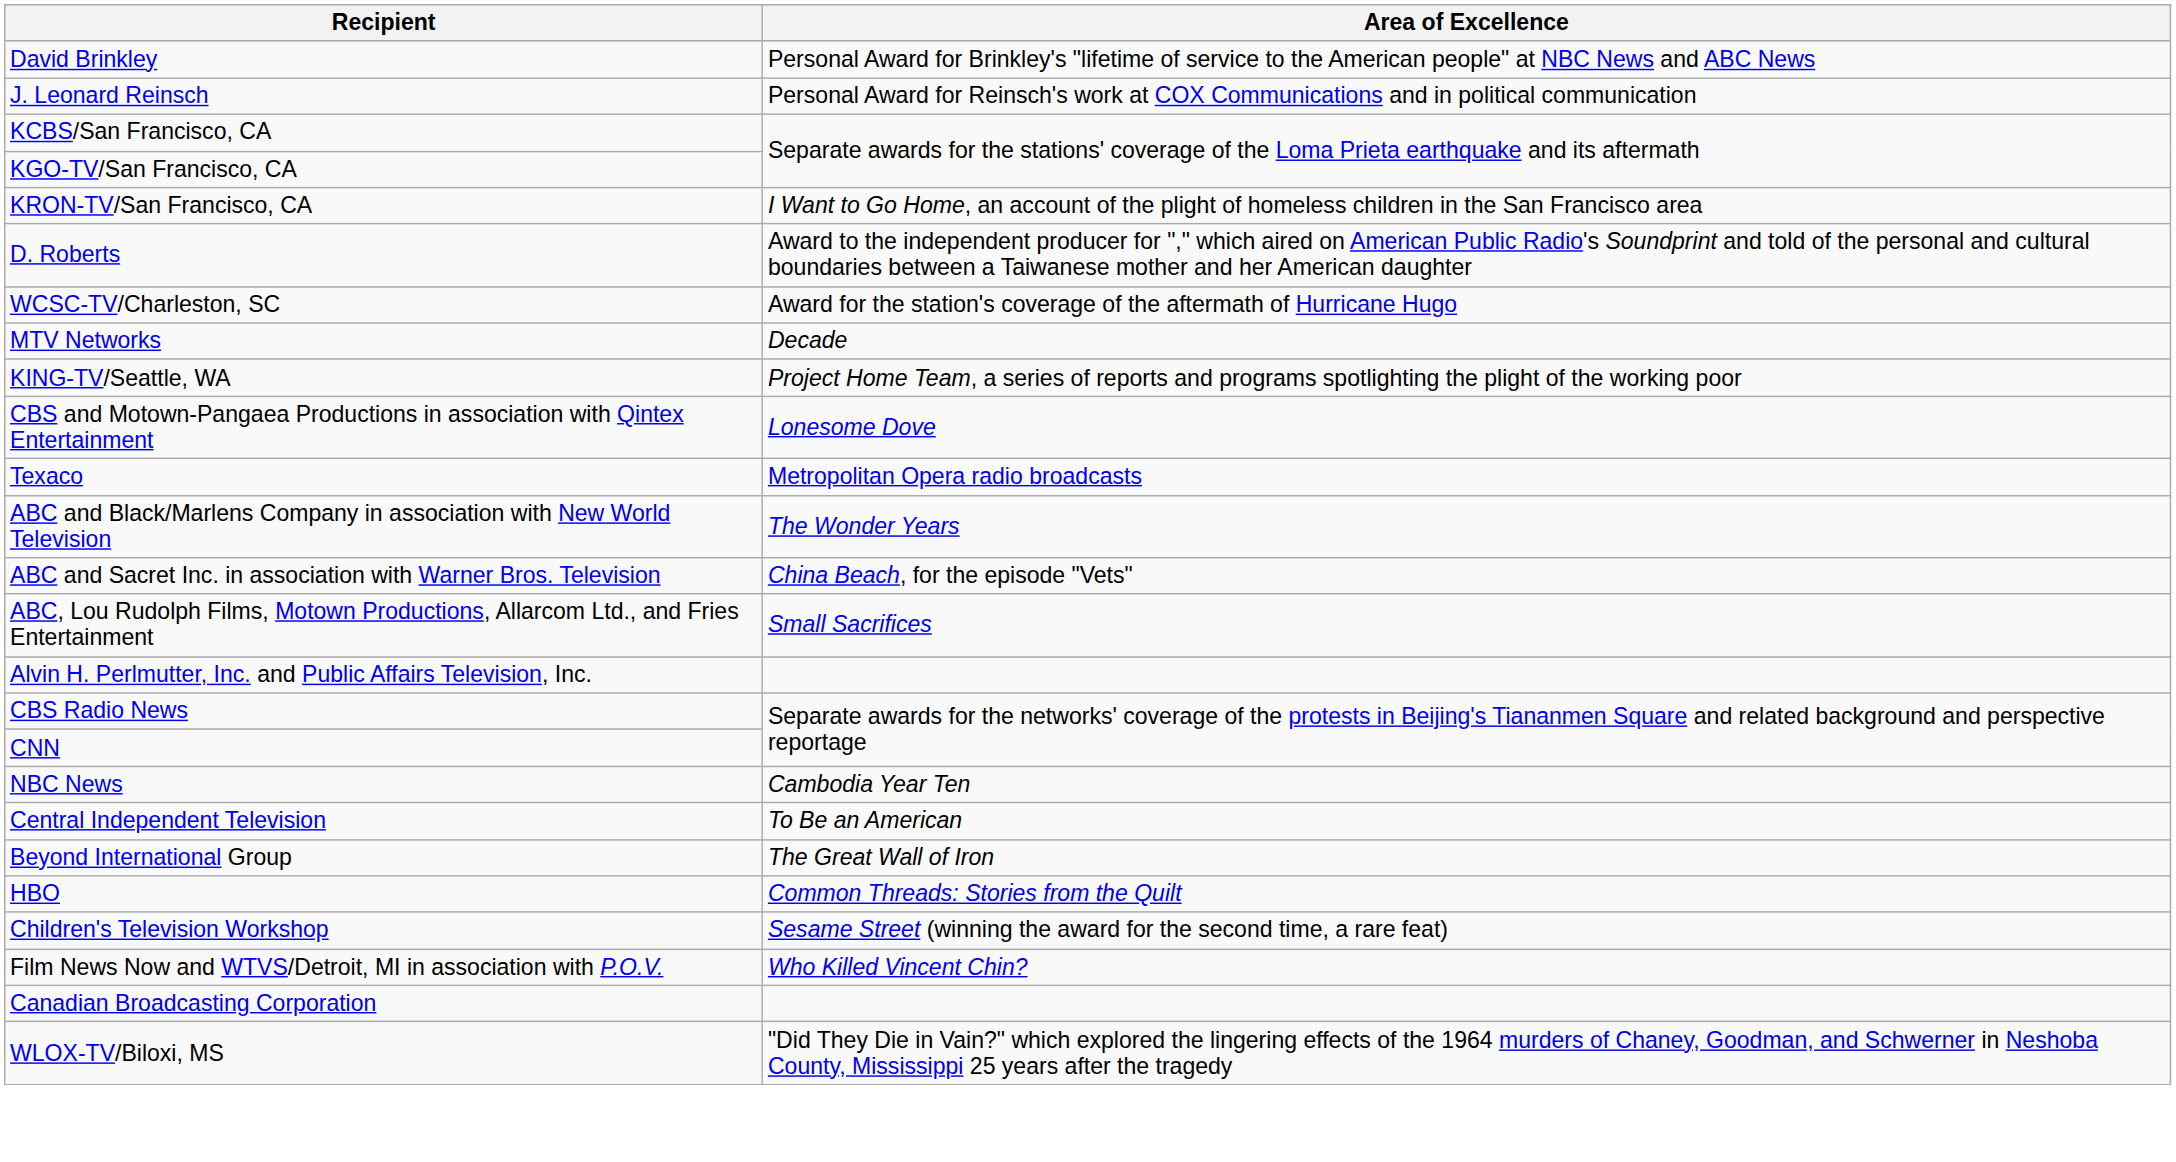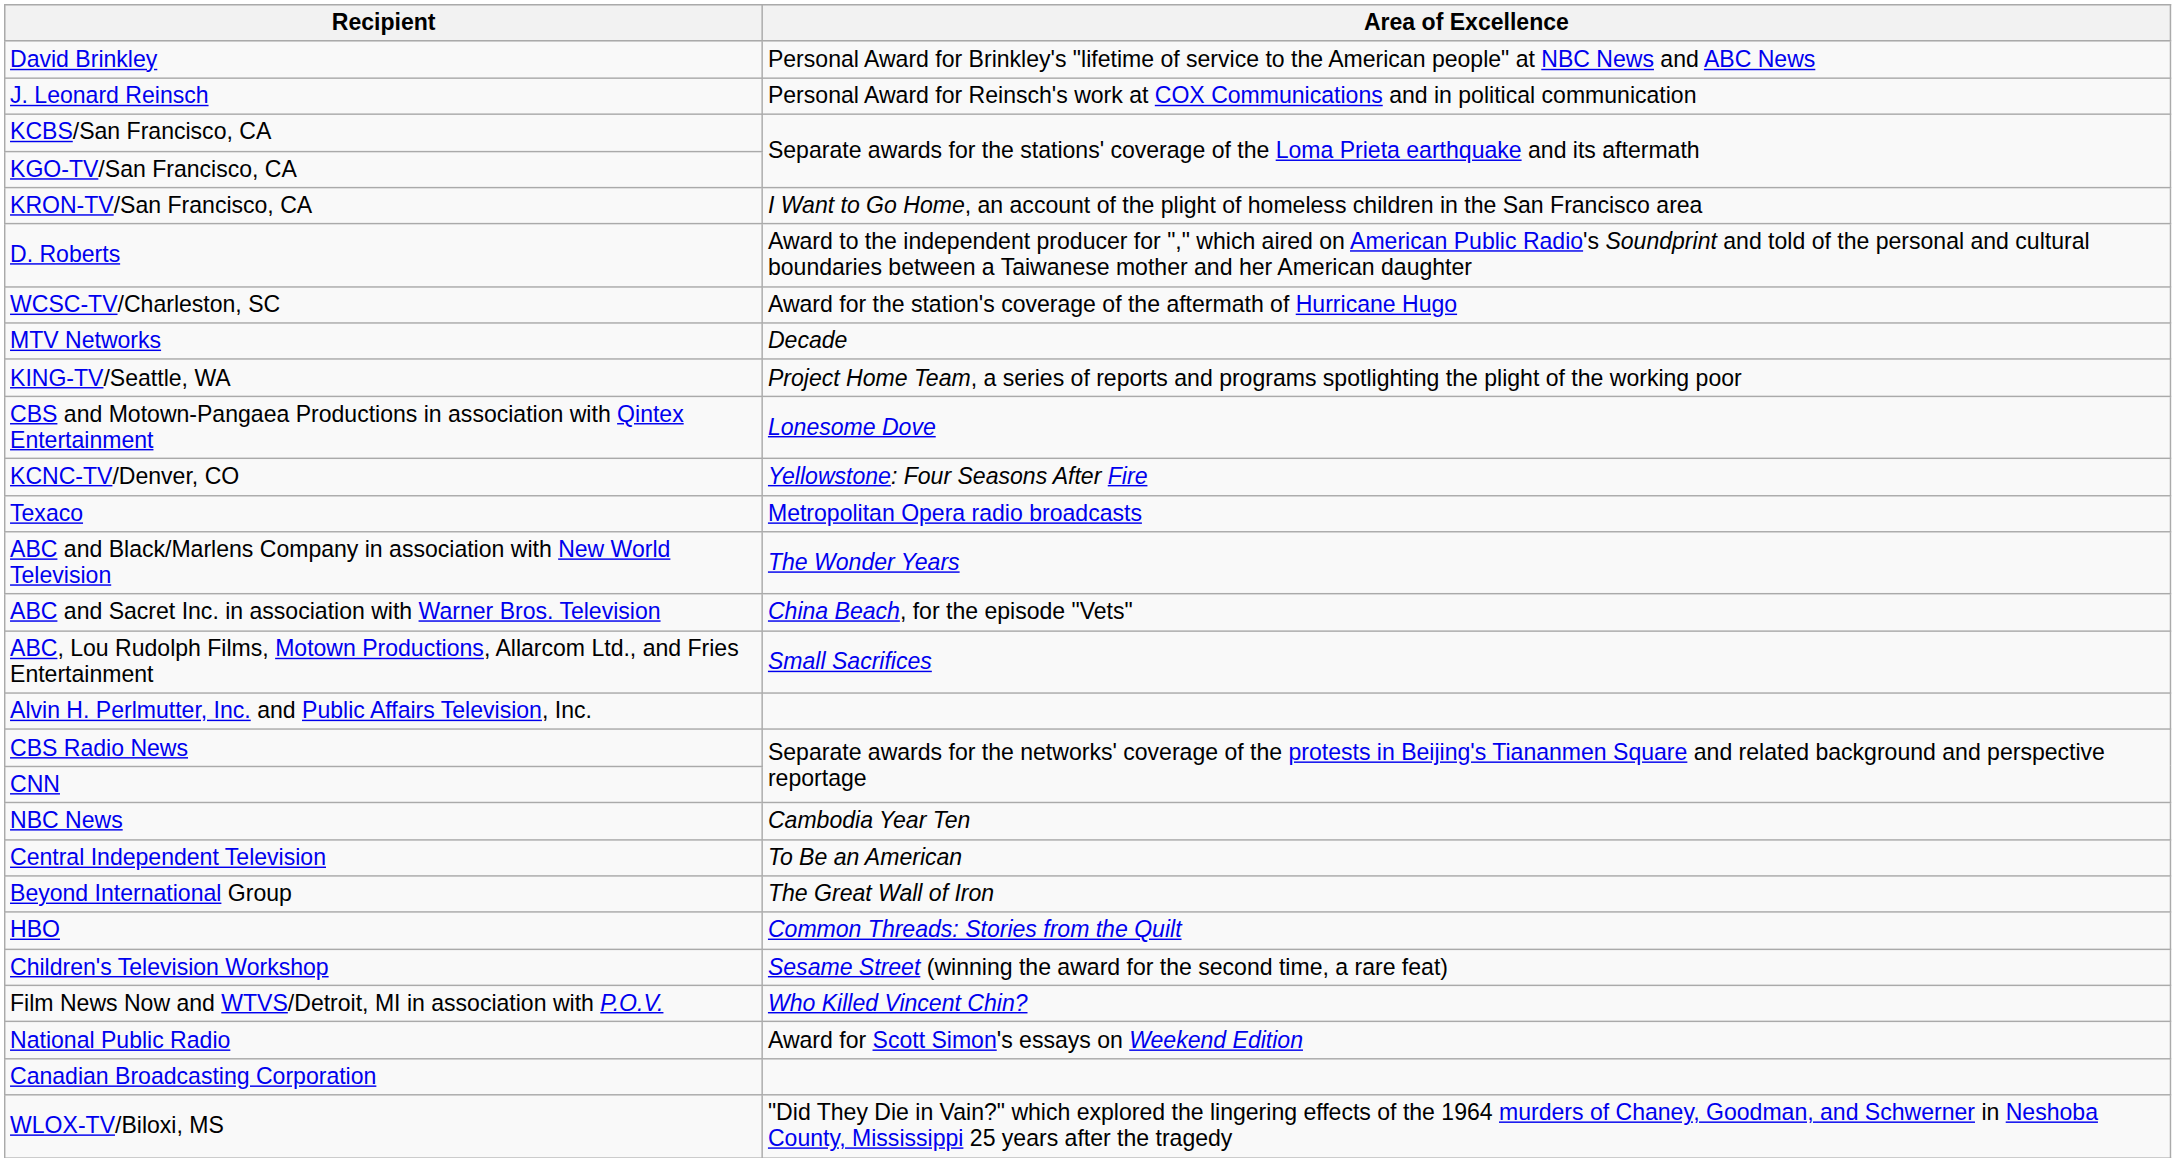 <table class="wikitable" style="width:95%">
 <tr bgcolor="#CCCCCC">
 <th width=35%>Recipient</th>
 <th width=65%>Area of Excellence</th>
 </tr>
 <tr>
 <td><a href='#'>David Brinkley</a></td>
 <td>Personal Award for Brinkley's "lifetime of service to the American people" at <a href='#'>NBC News</a> and <a href='#'>ABC News</a></td>
 </tr>
 <tr>
 <td><a href='#'>J. Leonard Reinsch</a></td>
 <td>Personal Award for Reinsch's work at <a href='#'>COX Communications</a> and in political communication</td>
 </tr>
 <tr>
 <td><a href='#'>KCBS</a>/San Francisco, CA</td>
 <td rowspan="2">Separate awards for the stations' coverage of the <a href='#'>Loma Prieta earthquake</a> and its aftermath</td>
 </tr>
 <tr>
 <td><a href='#'>KGO-TV</a>/San Francisco, CA</td>
 </tr>
 <tr>
 <td><a href='#'>KRON-TV</a>/San Francisco, CA</td>
 <td><em>I Want to Go Home</em>, an account of the plight of homeless children in the San Francisco area</td>
 </tr>
 <tr>
 <td><a href='#'>D. Roberts</a></td>
 <td>Award to the independent producer for "," which aired on <a href='#'>American Public Radio</a>'s <em>Soundprint</em> and told of the personal and cultural boundaries between a Taiwanese mother and her American daughter</td>
 </tr>
 <tr>
 <td><a href='#'>WCSC-TV</a>/Charleston, SC</td>
 <td>Award for the station's coverage of the aftermath of <a href='#'>Hurricane Hugo</a></td>
 </tr>
 <tr>
 <td><a href='#'>MTV Networks</a></td>
 <td><em>Decade</em></td>
 </tr>
 <tr>
 <td><a href='#'>KING-TV</a>/Seattle, WA</td>
 <td><em>Project Home Team</em>, a series of reports and programs spotlighting the plight of the working poor</td>
 </tr>
 <tr>
 <td><a href='#'>CBS</a> and Motown-Pangaea Productions in association with <a href='#'>Qintex Entertainment</a></td>
 <td><em><a href='#'>Lonesome Dove</a></em></td>
+</tr>
+<tr>
+<td><a href='#'>KCNC-TV</a>/Denver, CO</td>
+<td><em><a href='#'>Yellowstone</a>: Four Seasons After <a href='#'>Fire</a></em></td>
 </tr>
 <tr>
 <td><a href='#'>Texaco</a></td>
 <td><a href='#'>Metropolitan Opera radio broadcasts</a></td>
 </tr>
 <tr>
 <td><a href='#'>ABC</a> and Black/Marlens Company in association with <a href='#'>New World Television</a></td>
 <td><em><a href='#'>The Wonder Years</a></em></td>
 </tr>
 <tr>
 <td><a href='#'>ABC</a> and Sacret Inc. in association with <a href='#'>Warner Bros. Television</a></td>
 <td><em><a href='#'>China Beach</a></em>, for the episode "Vets"</td>
 </tr>
 <tr>
 <td><a href='#'>ABC</a>, Lou Rudolph Films, <a href='#'>Motown Productions</a>, Allarcom Ltd., and Fries Entertainment</td>
 <td><em><a href='#'>Small Sacrifices</a></em></td>
 </tr>
 <tr>
 <td><a href='#'>Alvin H. Perlmutter, Inc.</a> and <a href='#'>Public Affairs Television</a>, Inc.</td>
 <td><em></em></td>
 </tr>
 <tr>
 <td><a href='#'>CBS Radio News</a></td>
 <td Rowspan="2">Separate awards for the networks' coverage of the <a href='#'>protests in Beijing's Tiananmen Square</a> and related background and perspective reportage</td>
 </tr>
 <tr>
 <td><a href='#'>CNN</a></td>
 </tr>
 <tr>
 <td><a href='#'>NBC News</a></td>
 <td><em>Cambodia Year Ten</em></td>
 </tr>
 <tr>
 <td><a href='#'>Central Independent Television</a></td>
 <td><em>To Be an American</em></td>
 </tr>
 <tr>
 <td><a href='#'>Beyond International</a> Group</td>
 <td><em>The Great Wall of Iron</em></td>
 </tr>
 <tr>
 <td><a href='#'>HBO</a></td>
 <td><em><a href='#'>Common Threads: Stories from the Quilt</a></em></td>
 </tr>
 <tr>
 <td><a href='#'>Children's Television Workshop</a></td>
 <td><em><a href='#'>Sesame Street</a></em> (winning the award for the second time, a rare feat)</td>
 </tr>
 <tr>
 <td>Film News Now and <a href='#'>WTVS</a>/Detroit, MI in association with <em><a href='#'>P.O.V.</a></em></td>
 <td><em><a href='#'>Who Killed Vincent Chin?</a></em></td>
 </tr>
 <tr>
+<td><a href='#'>National Public Radio</a></td>
+<td>Award for <a href='#'>Scott Simon</a>'s essays on <em><a href='#'>Weekend Edition</a></em></td>
+</tr>
+<tr>
 <td><a href='#'>Canadian Broadcasting Corporation</a></td>
 <td><em></em></td>
 </tr>
 <tr>
 <td><a href='#'>WLOX-TV</a>/Biloxi, MS</td>
 <td>"Did They Die in Vain?" which explored the lingering effects of the 1964 <a href='#'>murders of Chaney, Goodman, and Schwerner</a> in <a href='#'>Neshoba County, Mississippi</a> 25 years after the tragedy</td>
 </tr>
 </table>
